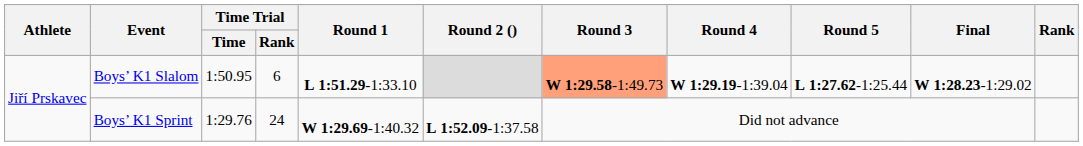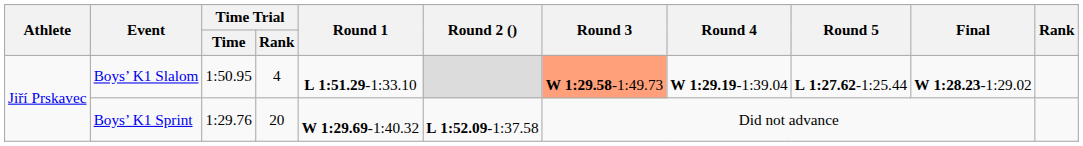 <table class="wikitable" border="1" style="font-size:90%">
 <tr>
 <th rowspan=2>Athlete</th>
 <th rowspan=2>Event</th>
 <th colspan=2>Time Trial</th>
 <th rowspan=2>Round 1</th>
 <th rowspan=2>Round 2 ()</th>
 <th rowspan=2>Round 3</th>
 <th rowspan=2>Round 4</th>
 <th rowspan=2>Round 5</th>
 <th rowspan=2>Final</th>
 <th rowspan=2>Rank</th>
 </tr>
 <tr>
 <th>Time</th>
 <th>Rank</th>
 </tr>
 <tr>
 <td rowspan="2"><a href='#'>Jiří Prskavec</a></td>
 <td><a href='#'>Boys’ K1 Slalom</a></td>
 <td align=center>1:50.95</td>
-<td align=center>6</td>
+<td align=center>4</td>
 <td align=center><br><strong>L</strong> <strong>1:51.29</strong>-1:33.10</td>
 <td bgcolor=#DCDCDC></td>
 <td align=center style="background: lightsalmon;"><br><strong>W</strong> <strong>1:29.58</strong>-1:49.73</td>
 <td align=center><br><strong>W</strong> <strong>1:29.19</strong>-1:39.04</td>
 <td align=center><br><strong>L</strong> <strong>1:27.62</strong>-1:25.44</td>
 <td align=center><br><strong>W</strong> <strong>1:28.23</strong>-1:29.02</td>
 <td align=center></td>
 </tr>
 <tr>
 <td><a href='#'>Boys’ K1 Sprint</a></td>
 <td align=center>1:29.76</td>
-<td align=center>24</td>
+<td align=center>20</td>
 <td align=center><br><strong>W</strong> <strong>1:29.69</strong>-1:40.32</td>
 <td align=center><br><strong>L</strong> <strong>1:52.09</strong>-1:37.58</td>
 <td align=center colspan=4>Did not advance</td>
 </tr>
 </table>
